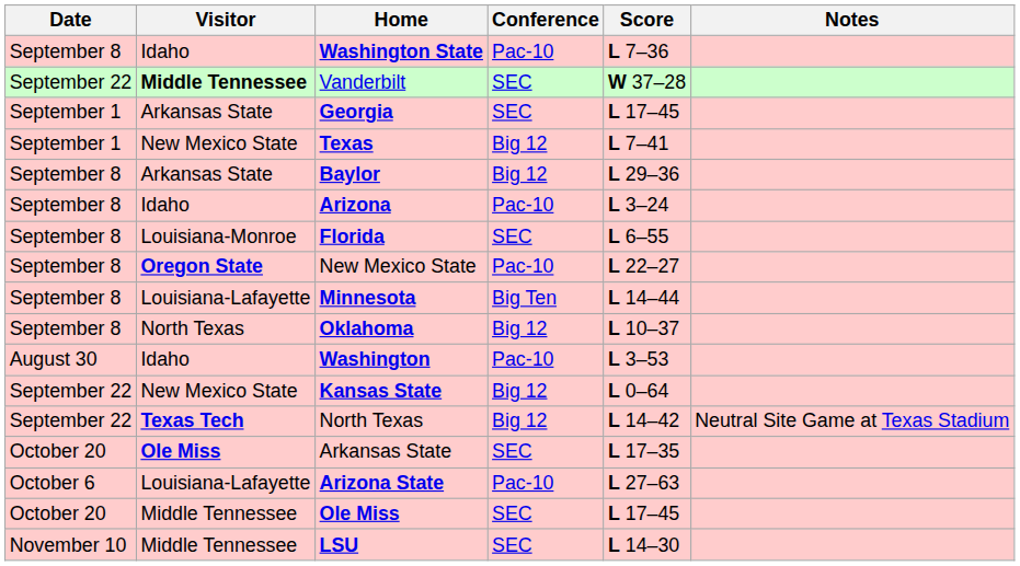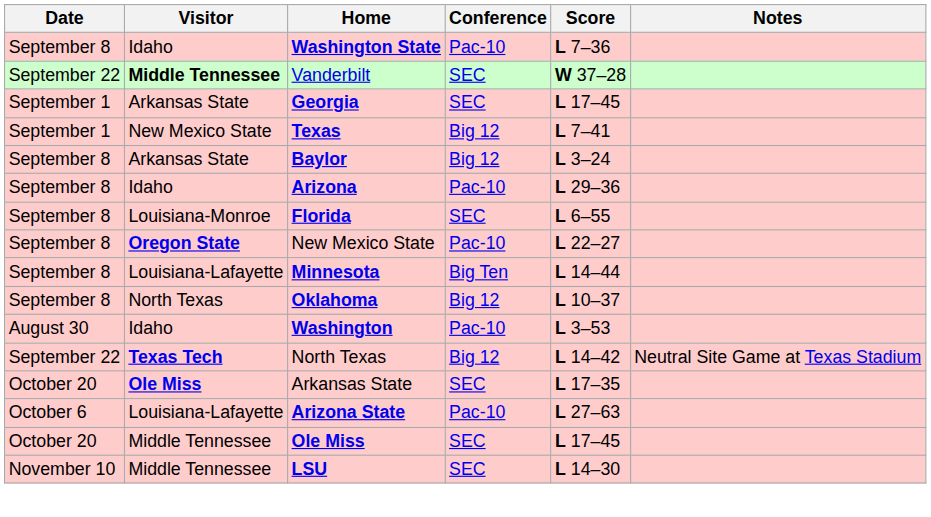 <table class="wikitable">
 <tr>
 <th>Date</th>
 <th>Visitor</th>
 <th>Home</th>
 <th>Conference</th>
 <th>Score</th>
 <th>Notes</th>
 </tr>
 <tr style="background:#fcc;">
 <td>September 8</td>
 <td>Idaho</td>
 <td><strong><a href='#'>Washington State</a></strong></td>
 <td><a href='#'>Pac-10</a></td>
 <td><strong>L</strong> 7–36</td>
 <td></td>
 </tr>
 <tr style="background:#cfc;">
 <td>September 22</td>
 <td><strong>Middle Tennessee</strong></td>
 <td><a href='#'>Vanderbilt</a></td>
 <td><a href='#'>SEC</a></td>
 <td><strong>W</strong> 37–28</td>
 <td></td>
 </tr>
 <tr style="background:#fcc;">
 <td>September 1</td>
 <td>Arkansas State</td>
 <td><strong><a href='#'>Georgia</a></strong></td>
 <td><a href='#'>SEC</a></td>
 <td><strong>L</strong> 17–45</td>
 <td></td>
 </tr>
 <tr style="background:#fcc;">
 <td>September 1</td>
 <td>New Mexico State</td>
 <td><strong><a href='#'>Texas</a></strong></td>
 <td><a href='#'>Big 12</a></td>
 <td><strong>L</strong> 7–41</td>
 <td></td>
 </tr>
 <tr style="background:#fcc;">
 <td>September 8</td>
 <td>Arkansas State</td>
 <td><strong><a href='#'>Baylor</a></strong></td>
 <td><a href='#'>Big 12</a></td>
-<td><strong>L</strong> 29–36</td>
+<td><strong>L</strong> 3–24</td>
 <td></td>
 </tr>
 <tr style="background:#fcc;">
 <td>September 8</td>
 <td>Idaho</td>
 <td><strong><a href='#'>Arizona</a></strong></td>
 <td><a href='#'>Pac-10</a></td>
-<td><strong>L</strong> 3–24</td>
+<td><strong>L</strong> 29–36</td>
 <td></td>
 </tr>
 <tr style="background:#fcc;">
 <td>September 8</td>
 <td>Louisiana-Monroe</td>
 <td><strong><a href='#'>Florida</a></strong></td>
 <td><a href='#'>SEC</a></td>
 <td><strong>L</strong> 6–55</td>
 <td></td>
 </tr>
 <tr style="background:#fcc;">
 <td>September 8</td>
 <td><strong><a href='#'>Oregon State</a></strong></td>
 <td>New Mexico State</td>
 <td><a href='#'>Pac-10</a></td>
 <td><strong>L</strong> 22–27</td>
 <td></td>
 </tr>
 <tr style="background:#fcc;">
 <td>September 8</td>
 <td>Louisiana-Lafayette</td>
 <td><strong><a href='#'>Minnesota</a></strong></td>
 <td><a href='#'>Big Ten</a></td>
 <td><strong>L</strong> 14–44</td>
 <td></td>
 </tr>
 <tr style="background:#fcc;">
 <td>September 8</td>
 <td>North Texas</td>
 <td><strong><a href='#'>Oklahoma</a></strong></td>
 <td><a href='#'>Big 12</a></td>
 <td><strong>L</strong> 10–37</td>
 <td></td>
 </tr>
 <tr style="background:#fcc;">
 <td>August 30</td>
 <td>Idaho</td>
 <td><strong><a href='#'>Washington</a></strong></td>
 <td><a href='#'>Pac-10</a></td>
 <td><strong>L</strong> 3–53</td>
 <td></td>
 </tr>
 <tr style="background:#fcc;">
 <td>September 22</td>
-<td>New Mexico State</td>
-<td><strong><a href='#'>Kansas State</a></strong></td>
-<td><a href='#'>Big 12</a></td>
-<td><strong>L</strong> 0–64</td>
-<td></td>
-</tr>
-<tr style="background:#fcc;">
-<td>September 22</td>
 <td><strong><a href='#'>Texas Tech</a></strong></td>
 <td>North Texas</td>
 <td><a href='#'>Big 12</a></td>
 <td><strong>L</strong> 14–42</td>
 <td>Neutral Site Game at <a href='#'>Texas Stadium</a></td>
 </tr>
 <tr style="background:#fcc;">
 <td>October 20</td>
 <td><strong><a href='#'>Ole Miss</a></strong></td>
 <td>Arkansas State</td>
 <td><a href='#'>SEC</a></td>
 <td><strong>L</strong> 17–35</td>
 <td></td>
 </tr>
 <tr style="background:#fcc;">
 <td>October 6</td>
 <td>Louisiana-Lafayette</td>
 <td><strong><a href='#'>Arizona State</a></strong></td>
 <td><a href='#'>Pac-10</a></td>
 <td><strong>L</strong> 27–63</td>
 <td></td>
 </tr>
 <tr style="background:#fcc;">
 <td>October 20</td>
 <td>Middle Tennessee</td>
 <td><strong><a href='#'>Ole Miss</a></strong></td>
 <td><a href='#'>SEC</a></td>
 <td><strong>L</strong> 17–45</td>
 <td></td>
 </tr>
 <tr style="background:#fcc;">
 <td>November 10</td>
 <td>Middle Tennessee</td>
 <td><strong><a href='#'>LSU</a></strong></td>
 <td><a href='#'>SEC</a></td>
 <td><strong>L</strong> 14–30</td>
 <td></td>
 </tr>
 </table>
